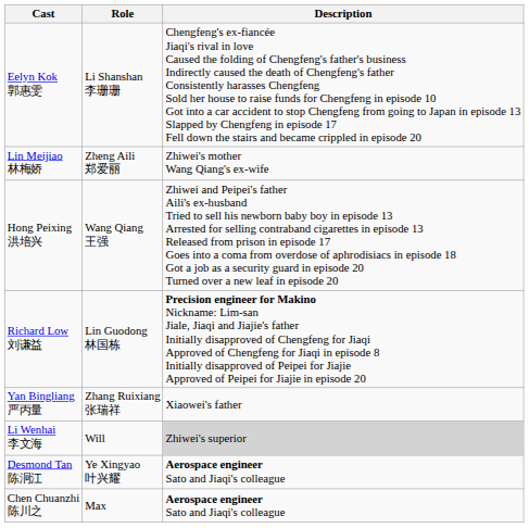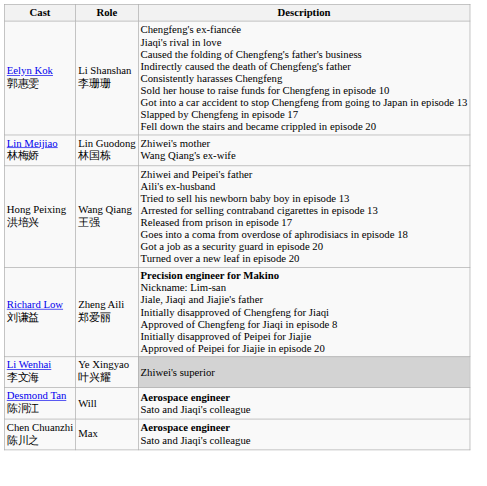 <table class="wikitable">
 <tr>
 <th>Cast</th>
 <th>Role</th>
 <th>Description</th>
 </tr>
 <tr>
 <td><a href='#'>Eelyn Kok</a> <br> 郭惠雯</td>
 <td>Li Shanshan <br> 李珊珊</td>
 <td>Chengfeng's ex-fiancée <br> Jiaqi's rival in love <br> Caused the folding of Chengfeng's father's business <br> Indirectly caused the death of Chengfeng's father <br> Consistently harasses Chengfeng <br> Sold her house to raise funds for Chengfeng in episode 10 <br> Got into a car accident to stop Chengfeng from going to Japan in episode 13 <br> Slapped by Chengfeng in episode 17 <br> Fell down the stairs and became crippled in episode 20</td>
 </tr>
 <tr>
 <td><a href='#'>Lin Meijiao</a> <br> 林梅娇</td>
-<td>Zheng Aili <br> 郑爱丽</td>
+<td>Lin Guodong <br> 林国栋</td>
 <td>Zhiwei's mother <br> Wang Qiang's ex-wife</td>
 </tr>
 <tr>
 <td>Hong Peixing <br> 洪培兴</td>
 <td>Wang Qiang <br> 王强</td>
 <td>Zhiwei and Peipei's father <br> Aili's ex-husband <br> Tried to sell his newborn baby boy in episode 13 <br> Arrested for selling contraband cigarettes in episode 13 <br> Released from prison in episode 17 <br> Goes into a coma from overdose of aphrodisiacs in episode 18 <br> Got a job as a security guard in episode 20 <br> Turned over a new leaf in episode 20</td>
 </tr>
 <tr>
 <td><a href='#'>Richard Low</a> <br> 刘谦益</td>
-<td>Lin Guodong <br> 林国栋</td>
+<td>Zheng Aili <br> 郑爱丽</td>
 <td><strong>Precision engineer for Makino</strong> <br> Nickname: Lim-san <br> Jiale, Jiaqi and Jiajie's father <br> Initially disapproved of Chengfeng for Jiaqi <br> Approved of Chengfeng for Jiaqi in episode 8 <br> Initially disapproved of Peipei for Jiajie <br> Approved of Peipei for Jiajie in episode 20</td>
 </tr>
 <tr>
-<td><a href='#'>Yan Bingliang</a> <br> 严丙量</td>
-<td>Zhang Ruixiang <br> 张瑞祥</td>
-<td>Xiaowei's father</td>
-</tr>
-<tr>
 <td><a href='#'>Li Wenhai</a> <br> 李文海</td>
-<td>Will</td>
+<td>Ye Xingyao <br> 叶兴耀</td>
 <td style="background: lightgrey;">Zhiwei's superior</td>
 </tr>
 <tr>
 <td><a href='#'>Desmond Tan</a> <br> 陈泂江</td>
-<td>Ye Xingyao <br> 叶兴耀</td>
+<td>Will</td>
 <td><strong>Aerospace engineer</strong> <br> Sato and Jiaqi's colleague</td>
 </tr>
 <tr>
 <td>Chen Chuanzhi <br> 陈川之</td>
 <td>Max</td>
 <td><strong>Aerospace engineer</strong> <br> Sato and Jiaqi's colleague</td>
 </tr>
 </table>
